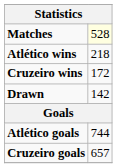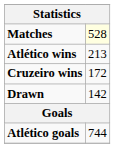 <table class="wikitable">
 <tr align="center">
 </tr>
 <tr>
 <th colspan=2>Statistics</th>
 </tr>
 <tr>
 <td><strong>Matches</strong></td>
 <td style="background: lightyellow;">528</td>
 </tr>
 <tr>
 <td><strong>Atlético wins</strong></td>
-<td>218</td>
+<td>213</td>
 </tr>
 <tr>
 <td><span><strong>Cruzeiro</strong></span> <strong>wins</strong></td>
 <td>172</td>
 </tr>
 <tr>
 <td><strong>Drawn</strong></td>
 <td>142</td>
 </tr>
 <tr>
 <th colspan=2>Goals</th>
 </tr>
 <tr>
 <td><strong>Atlético goals</strong></td>
 <td>744</td>
 </tr>
 <tr>
-<td><span><strong>Cruzeiro</strong></span> <strong>goals</strong></td>
-<td>657</td>
-</tr>
-<tr>
 </tr>
 </table>
